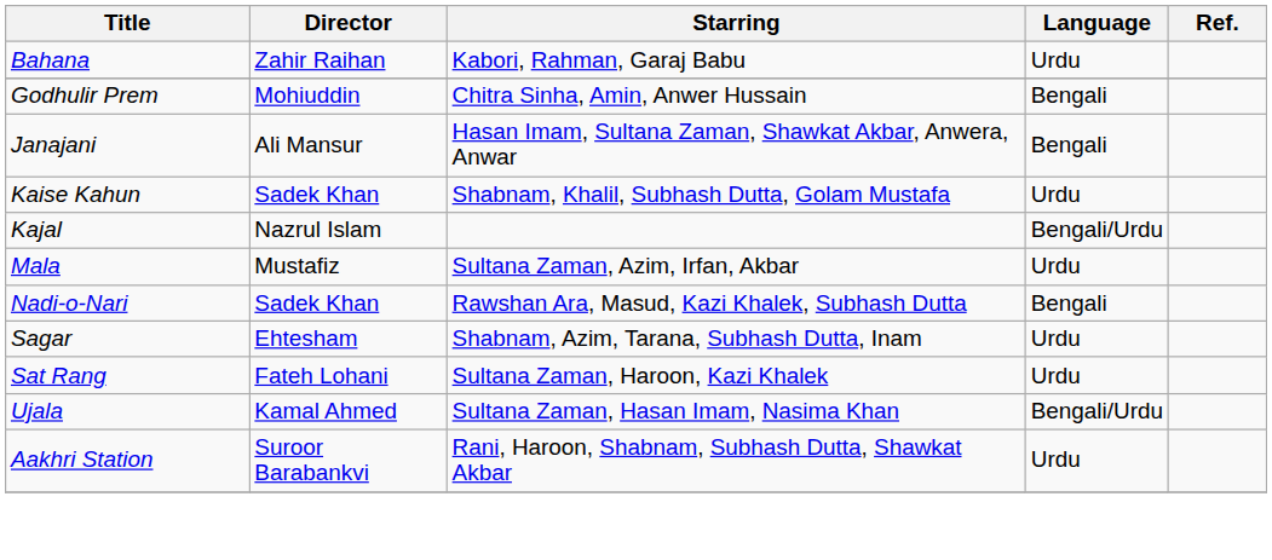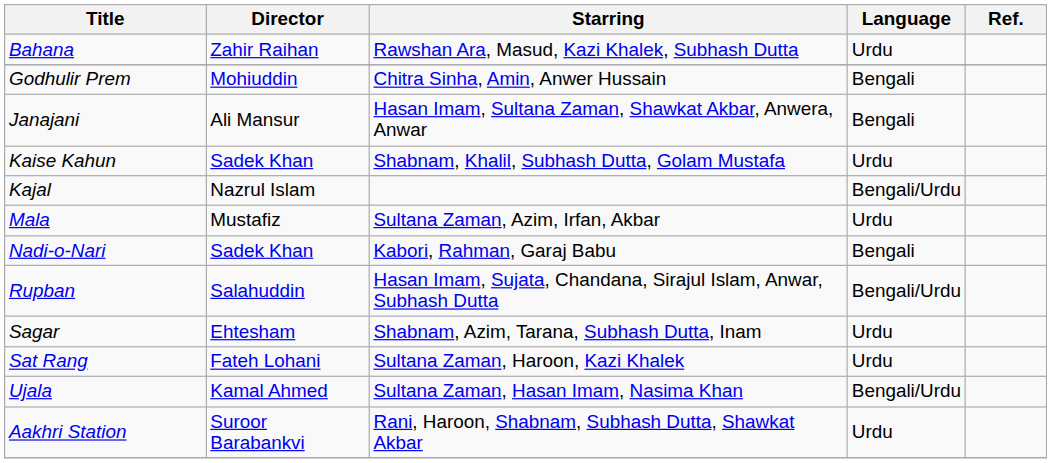 <table class="wikitable sortable" style="width:100%;">
 <tr>
 <th style="width:20%;">Title</th>
 <th style="width:16%;">Director</th>
 <th style="width:48%;">Starring </th>
 <th style="width:8%;">Language</th>
 <th style="width:8%;">Ref.</th>
 </tr>
 <tr>
 <td><em><a href='#'>Bahana</a></em></td>
 <td><a href='#'>Zahir Raihan</a></td>
-<td><a href='#'>Kabori</a>, <a href='#'>Rahman</a>, Garaj Babu</td>
+<td><a href='#'>Rawshan Ara</a>, Masud, <a href='#'>Kazi Khalek</a>, <a href='#'>Subhash Dutta</a></td>
 <td>Urdu</td>
 <td></td>
 </tr>
 <tr>
 </tr>
 <tr>
 <td><em>Godhulir Prem</em></td>
 <td><a href='#'>Mohiuddin</a></td>
 <td><a href='#'>Chitra Sinha</a>, <a href='#'>Amin</a>, Anwer Hussain</td>
 <td>Bengali</td>
 <td></td>
 </tr>
 <tr>
 <td><em>Janajani</em></td>
 <td>Ali Mansur</td>
 <td><a href='#'>Hasan Imam</a>, <a href='#'>Sultana Zaman</a>, <a href='#'>Shawkat Akbar</a>, Anwera, Anwar</td>
 <td>Bengali</td>
 <td></td>
 </tr>
 <tr>
 <td><em>Kaise Kahun</em></td>
 <td><a href='#'>Sadek Khan</a></td>
 <td><a href='#'>Shabnam</a>, <a href='#'>Khalil</a>, <a href='#'>Subhash Dutta</a>, <a href='#'>Golam Mustafa</a></td>
 <td>Urdu</td>
 <td></td>
 </tr>
 <tr>
 <td><em>Kajal</em></td>
 <td>Nazrul Islam</td>
 <td></td>
 <td>Bengali/Urdu</td>
 <td></td>
 </tr>
 <tr>
 <td><em><a href='#'>Mala</a></em></td>
 <td>Mustafiz</td>
 <td><a href='#'>Sultana Zaman</a>, Azim, Irfan, Akbar</td>
 <td>Urdu</td>
 <td></td>
 </tr>
 <tr>
 <td><em><a href='#'>Nadi-o-Nari</a></em></td>
 <td><a href='#'>Sadek Khan</a></td>
-<td><a href='#'>Rawshan Ara</a>, Masud, <a href='#'>Kazi Khalek</a>, <a href='#'>Subhash Dutta</a></td>
+<td><a href='#'>Kabori</a>, <a href='#'>Rahman</a>, Garaj Babu</td>
 <td>Bengali</td>
+<td></td>
+</tr>
+<tr>
+<td><em><a href='#'>Rupban</a></em></td>
+<td><a href='#'>Salahuddin</a></td>
+<td><a href='#'>Hasan Imam</a>, <a href='#'>Sujata</a>, Chandana, Sirajul Islam, Anwar, <a href='#'>Subhash Dutta</a></td>
+<td>Bengali/Urdu</td>
 <td></td>
 </tr>
 <tr>
 <td><em>Sagar</em></td>
 <td><a href='#'>Ehtesham</a></td>
 <td><a href='#'>Shabnam</a>, Azim, Tarana, <a href='#'>Subhash Dutta</a>, Inam</td>
 <td>Urdu</td>
 <td></td>
 </tr>
 <tr>
 <td><em><a href='#'>Sat Rang</a></em></td>
 <td><a href='#'>Fateh Lohani</a></td>
 <td><a href='#'>Sultana Zaman</a>, Haroon, <a href='#'>Kazi Khalek</a></td>
 <td>Urdu</td>
 <td></td>
 </tr>
 <tr>
 <td><em><a href='#'>Ujala</a></em></td>
 <td><a href='#'>Kamal Ahmed</a></td>
 <td><a href='#'>Sultana Zaman</a>, <a href='#'>Hasan Imam</a>, <a href='#'>Nasima Khan</a></td>
 <td>Bengali/Urdu</td>
 <td></td>
 </tr>
 <tr>
 <td><em><a href='#'>Aakhri Station</a></em></td>
 <td><a href='#'>Suroor Barabankvi</a></td>
 <td><a href='#'>Rani</a>, Haroon, <a href='#'>Shabnam</a>, <a href='#'>Subhash Dutta</a>, <a href='#'>Shawkat Akbar</a></td>
 <td>Urdu</td>
 <td></td>
 </tr>
 <tr>
 </tr>
 </table>
